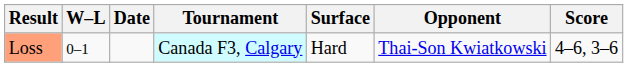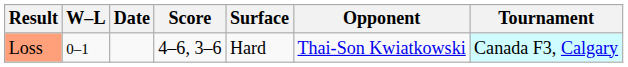 <table class="sortable wikitable">
 <tr>
 <th>Result</th>
 <th class="unsortable">W–L</th>
 <th>Date</th>
-<th>Tournament</th>
+<th class="unsortable">Score</th>
 <th>Surface</th>
 <th>Opponent</th>
-<th class="unsortable">Score</th>
+<th>Tournament</th>
 </tr>
 <tr>
 <td style="background:#ffa07a;">Loss</td>
 <td><small>0–1</small></td>
 <td></td>
-<td style="background:#cffcff;">Canada F3, <a href='#'>Calgary</a></td>
+<td>4–6, 3–6</td>
 <td>Hard</td>
 <td> <a href='#'>Thai-Son Kwiatkowski</a></td>
-<td>4–6, 3–6</td>
+<td style="background:#cffcff;">Canada F3, <a href='#'>Calgary</a></td>
 </tr>
 </table>
